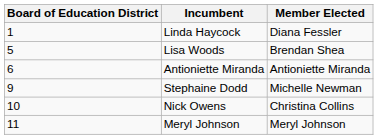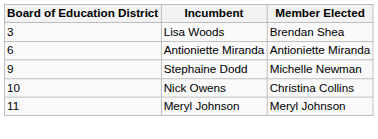 <table class="wikitable">
 <tr>
 <th>Board of Education District</th>
 <th>Incumbent</th>
 <th>Member Elected</th>
 </tr>
 <tr>
-<td>1</td>
-<td>Linda Haycock</td>
-<td>Diana Fessler</td>
-</tr>
-<tr>
-<td>5</td>
+<td>3</td>
 <td>Lisa Woods</td>
 <td>Brendan Shea</td>
 </tr>
 <tr>
 <td>6</td>
 <td>Antioniette Miranda</td>
 <td>Antioniette Miranda</td>
 </tr>
 <tr>
 <td>9</td>
 <td>Stephaine Dodd</td>
 <td>Michelle Newman</td>
 </tr>
 <tr>
 <td>10</td>
 <td>Nick Owens</td>
 <td>Christina Collins</td>
 </tr>
 <tr>
 <td>11</td>
 <td>Meryl Johnson</td>
 <td>Meryl Johnson</td>
 </tr>
 </table>
